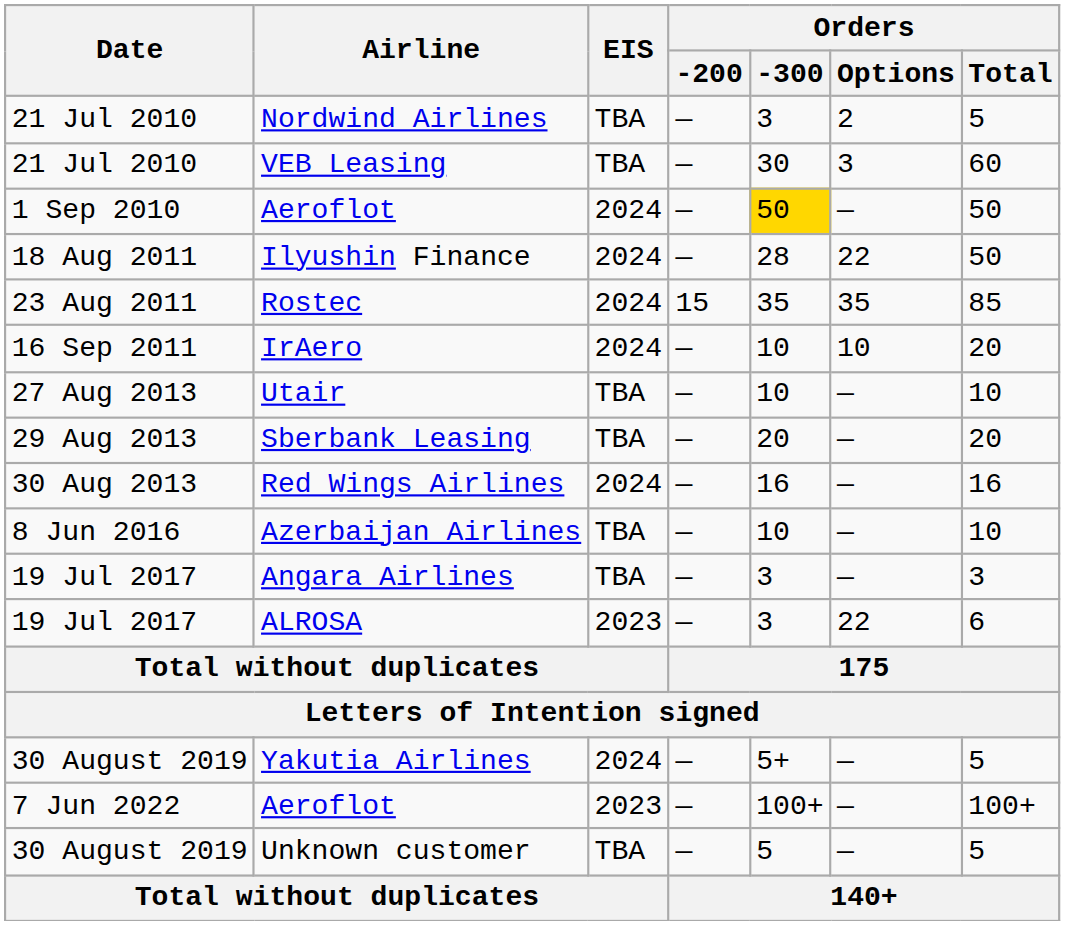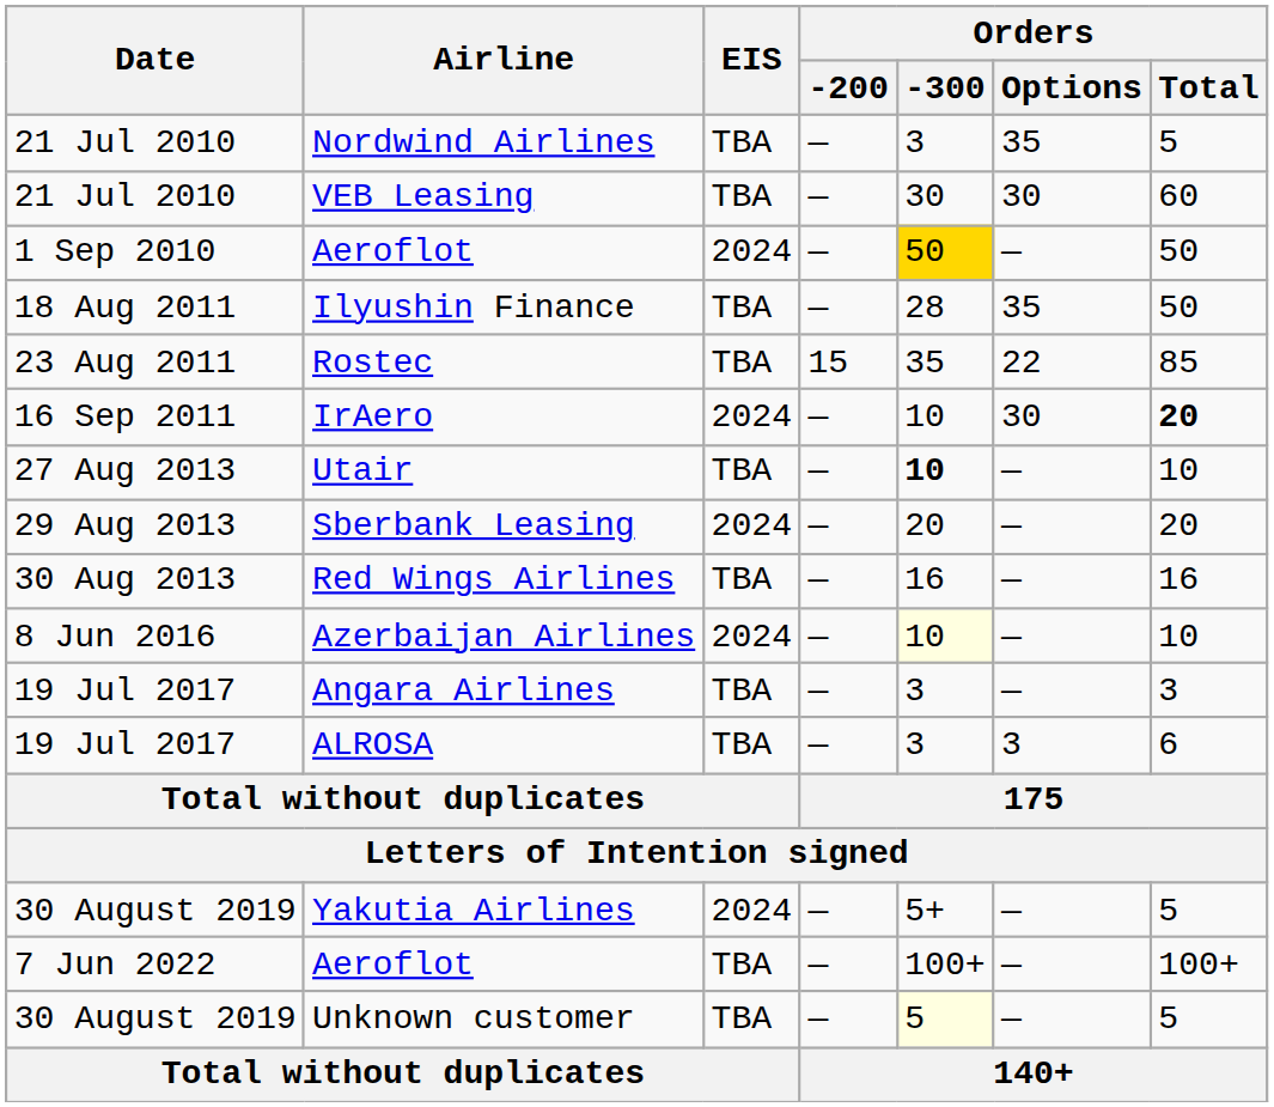 <table class="wikitable sortable">
 <tr>
 <th rowspan="2" data-sort-type="date">Date</th>
 <th rowspan="2">Airline</th>
 <th rowspan="2"><abbr>EIS</abbr></th>
 <th colspan="4" data-sort-type="number" style="text-align: center;">Orders</th>
 </tr>
 <tr>
 <th>-200</th>
 <th>-300</th>
 <th>Options</th>
 <th data-sort-type="number">Total</th>
 </tr>
 <tr>
 <td>21 Jul 2010</td>
 <td> <a href='#'>Nordwind Airlines</a></td>
 <td><abbr>TBA</abbr></td>
 <td>—</td>
 <td>3</td>
-<td>2</td>
+<td>35</td>
 <td>5</td>
 </tr>
 <tr>
 <td>21 Jul 2010</td>
 <td> <a href='#'>VEB Leasing</a></td>
 <td><abbr>TBA</abbr></td>
 <td>—</td>
 <td>30</td>
-<td>3</td>
+<td>30</td>
 <td>60</td>
 </tr>
 <tr>
 <td>1 Sep 2010</td>
 <td> <a href='#'>Aeroflot</a></td>
 <td>2024</td>
 <td>—</td>
 <td style="background: gold;">50</td>
 <td>—</td>
 <td>50</td>
 </tr>
 <tr>
 <td>18 Aug 2011</td>
 <td> <a href='#'>Ilyushin</a> Finance</td>
-<td>2024</td>
+<td><abbr>TBA</abbr></td>
 <td>—</td>
 <td>28</td>
-<td>22</td>
+<td>35</td>
 <td>50</td>
 </tr>
 <tr>
 <td>23 Aug 2011</td>
 <td> <a href='#'>Rostec</a></td>
-<td>2024</td>
+<td><abbr>TBA</abbr></td>
 <td>15</td>
 <td>35</td>
-<td>35</td>
+<td>22</td>
 <td>85</td>
 </tr>
 <tr>
 <td>16 Sep 2011</td>
 <td> <a href='#'>IrAero</a></td>
 <td>2024</td>
 <td>—</td>
 <td>10</td>
-<td>10</td>
-<td>20</td>
+<td>30</td>
+<td><strong>20</strong></td>
 </tr>
 <tr>
 <td>27 Aug 2013</td>
 <td> <a href='#'>Utair</a></td>
 <td><abbr>TBA</abbr></td>
 <td>—</td>
-<td>10</td>
+<td><strong>10</strong></td>
 <td>—</td>
 <td>10</td>
 </tr>
 <tr>
 <td>29 Aug 2013</td>
 <td> <a href='#'>Sberbank Leasing</a></td>
-<td><abbr>TBA</abbr></td>
+<td>2024</td>
 <td>—</td>
 <td>20</td>
 <td>—</td>
 <td>20</td>
 </tr>
 <tr>
 <td>30 Aug 2013</td>
 <td> <a href='#'>Red Wings Airlines</a></td>
-<td>2024</td>
+<td><abbr>TBA</abbr></td>
 <td>—</td>
 <td>16</td>
 <td>—</td>
 <td>16</td>
 </tr>
 <tr>
 <td>8 Jun 2016</td>
 <td> <a href='#'>Azerbaijan Airlines</a></td>
-<td><abbr>TBA</abbr></td>
+<td>2024</td>
 <td>—</td>
-<td>10</td>
+<td style="background: lightyellow;">10</td>
 <td>—</td>
 <td>10</td>
 </tr>
 <tr>
 <td>19 Jul 2017</td>
 <td> <a href='#'>Angara Airlines</a></td>
 <td><abbr>TBA</abbr></td>
 <td>—</td>
 <td>3</td>
 <td>—</td>
 <td>3</td>
 </tr>
 <tr>
 <td>19 Jul 2017</td>
 <td> <a href='#'>ALROSA</a></td>
-<td>2023</td>
+<td><abbr>TBA</abbr></td>
 <td>—</td>
 <td>3</td>
-<td>22</td>
+<td>3</td>
 <td>6</td>
 </tr>
 <tr>
 <th colspan= 3>Total without duplicates</th>
 <th colspan= 4>175</th>
 </tr>
 <tr>
 <th colspan="7">Letters of Intention signed</th>
 </tr>
 <tr>
 <td>30 August 2019</td>
 <td> <a href='#'>Yakutia Airlines</a></td>
 <td>2024</td>
 <td>—</td>
 <td>5+</td>
 <td>—</td>
 <td>5</td>
 </tr>
 <tr>
 <td>7 Jun 2022</td>
 <td> <a href='#'>Aeroflot</a></td>
-<td>2023</td>
+<td><abbr>TBA</abbr></td>
 <td>—</td>
 <td>100+</td>
 <td>—</td>
 <td>100+</td>
 </tr>
 <tr>
 <td>30 August 2019</td>
 <td>Unknown customer</td>
 <td><abbr>TBA</abbr></td>
 <td>—</td>
-<td>5</td>
+<td style="background: lightyellow;">5</td>
 <td>—</td>
 <td>5</td>
 </tr>
 <tr>
 <th colspan="3">Total without duplicates</th>
 <th colspan="4">140+</th>
 </tr>
 </table>
